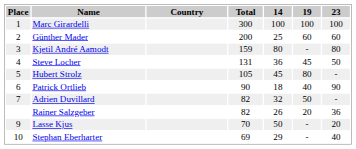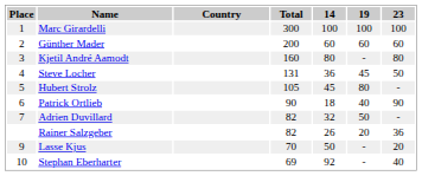 <table border="0" style="border: 1px solid #999; background-color:#FFFFFF; text-align:center; font-size:86%; line-height:15px;">
 <tr align="center" bgcolor="#CCCCCC">
 <th width=35>Place</th>
 <th width=170>Name</th>
 <th width=120>Country</th>
 <th width=50>Total</th>
 <th width=40>14</th>
 <th width=40>19</th>
 <th width=40>23</th>
 </tr>
 <tr bgcolor="#EFEFEF">
 <td>1</td>
 <td align="left"><a href='#'>Marc Girardelli</a></td>
 <td align="left"></td>
 <td>300</td>
 <td>100</td>
 <td>100</td>
 <td>100</td>
 </tr>
 <tr>
 <td>2</td>
 <td align="left"><a href='#'>Günther Mader</a></td>
 <td align="left"></td>
 <td>200</td>
-<td>25</td>
+<td>60</td>
 <td>60</td>
 <td>60</td>
 </tr>
 <tr bgcolor="#EFEFEF">
 <td>3</td>
 <td align="left"><a href='#'>Kjetil André Aamodt</a></td>
 <td align="left"></td>
-<td>159</td>
+<td>160</td>
 <td>80</td>
 <td>-</td>
 <td>80</td>
 </tr>
 <tr>
 <td>4</td>
 <td align="left"><a href='#'>Steve Locher</a></td>
 <td align="left"></td>
 <td>131</td>
 <td>36</td>
 <td>45</td>
 <td>50</td>
 </tr>
 <tr bgcolor="#EFEFEF">
 <td>5</td>
 <td align="left"><a href='#'>Hubert Strolz</a></td>
 <td align="left"></td>
 <td>105</td>
 <td>45</td>
 <td>80</td>
 <td>-</td>
 </tr>
 <tr>
 <td>6</td>
 <td align="left"><a href='#'>Patrick Ortlieb</a></td>
 <td align="left"></td>
 <td>90</td>
 <td>18</td>
 <td>40</td>
 <td>90</td>
 </tr>
 <tr bgcolor="#EFEFEF">
 <td>7</td>
 <td align="left"><a href='#'>Adrien Duvillard</a></td>
 <td align="left"></td>
 <td>82</td>
 <td>32</td>
 <td>50</td>
 <td>-</td>
 </tr>
 <tr>
 <td></td>
 <td align="left"><a href='#'>Rainer Salzgeber</a></td>
 <td align="left"></td>
 <td>82</td>
 <td>26</td>
 <td>20</td>
 <td>36</td>
 </tr>
 <tr bgcolor="#EFEFEF">
 <td>9</td>
 <td align="left"><a href='#'>Lasse Kjus</a></td>
 <td align="left"></td>
 <td>70</td>
 <td>50</td>
 <td>-</td>
 <td>20</td>
 </tr>
 <tr>
 <td>10</td>
 <td align="left"><a href='#'>Stephan Eberharter</a></td>
 <td align="left"></td>
 <td>69</td>
-<td>29</td>
+<td>92</td>
 <td>-</td>
 <td>40</td>
 </tr>
 </table>
